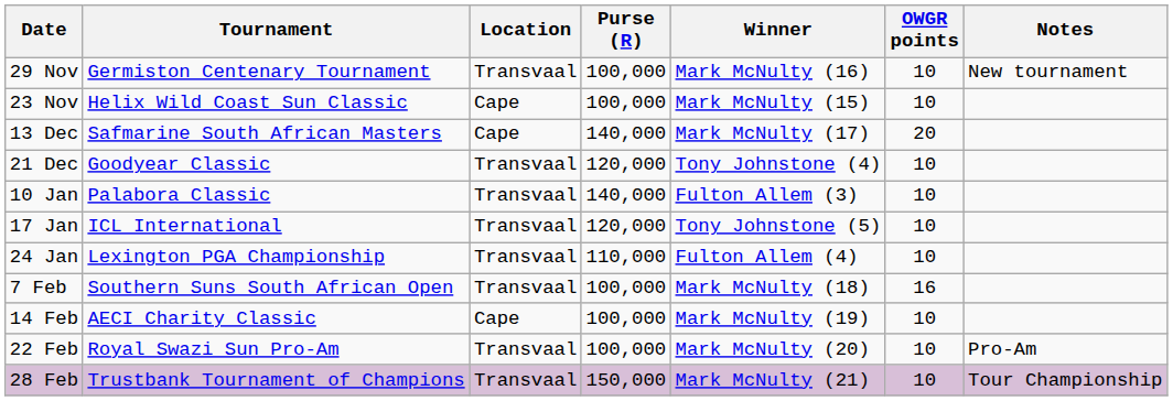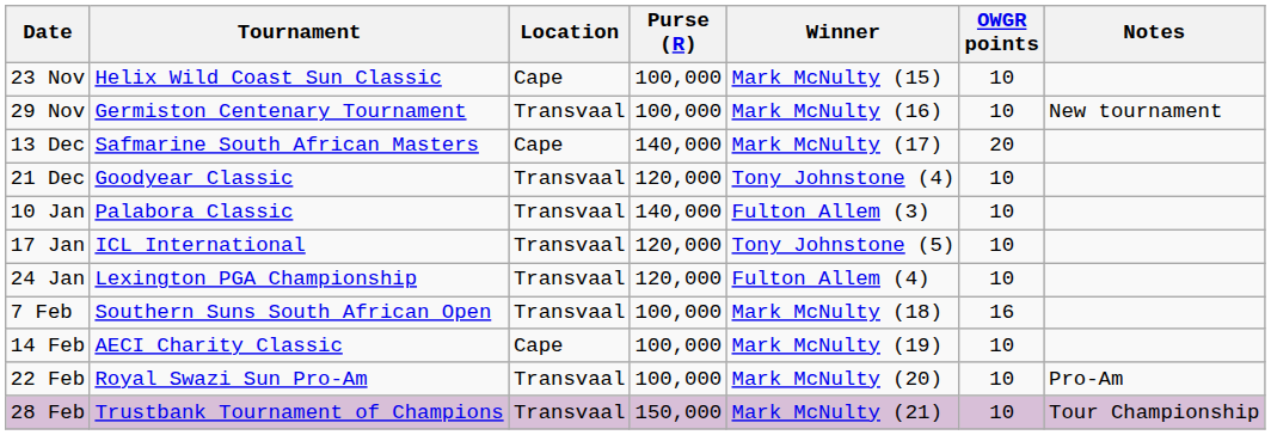 <table class="wikitable" style="font-size:95%">
 <tr>
 <th>Date</th>
 <th>Tournament</th>
 <th>Location</th>
 <th>Purse<br>(<a href='#'>R</a>)</th>
 <th>Winner</th>
 <th><a href='#'>OWGR</a><br>points</th>
 <th>Notes</th>
 </tr>
 <tr>
+<td>23 Nov</td>
+<td><a href='#'>Helix Wild Coast Sun Classic</a></td>
+<td>Cape</td>
+<td align=right>100,000</td>
+<td> <a href='#'>Mark McNulty</a> (15)</td>
+<td align=center>10</td>
+<td></td>
+</tr>
+<tr>
 <td>29 Nov</td>
 <td><a href='#'>Germiston Centenary Tournament</a></td>
 <td>Transvaal</td>
 <td align=right>100,000</td>
 <td> <a href='#'>Mark McNulty</a> (16)</td>
 <td align=center>10</td>
 <td>New tournament</td>
-</tr>
-<tr>
-<td>23 Nov</td>
-<td><a href='#'>Helix Wild Coast Sun Classic</a></td>
-<td>Cape</td>
-<td align=right>100,000</td>
-<td> <a href='#'>Mark McNulty</a> (15)</td>
-<td align=center>10</td>
-<td></td>
 </tr>
 <tr>
 <td>13 Dec</td>
 <td><a href='#'>Safmarine South African Masters</a></td>
 <td>Cape</td>
 <td align=right>140,000</td>
 <td> <a href='#'>Mark McNulty</a> (17)</td>
 <td align=center>20</td>
 <td></td>
 </tr>
 <tr>
 <td>21 Dec</td>
 <td><a href='#'>Goodyear Classic</a></td>
 <td>Transvaal</td>
 <td align=right>120,000</td>
 <td> <a href='#'>Tony Johnstone</a> (4)</td>
 <td align=center>10</td>
 <td></td>
 </tr>
 <tr>
 <td>10 Jan</td>
 <td><a href='#'>Palabora Classic</a></td>
 <td>Transvaal</td>
 <td align=right>140,000</td>
 <td> <a href='#'>Fulton Allem</a> (3)</td>
 <td align=center>10</td>
 <td></td>
 </tr>
 <tr>
 <td>17 Jan</td>
 <td><a href='#'>ICL International</a></td>
 <td>Transvaal</td>
 <td align=right>120,000</td>
 <td> <a href='#'>Tony Johnstone</a> (5)</td>
 <td align=center>10</td>
 <td></td>
 </tr>
 <tr>
 <td>24 Jan</td>
 <td><a href='#'>Lexington PGA Championship</a></td>
 <td>Transvaal</td>
-<td align=right>110,000</td>
+<td align=right>120,000</td>
 <td> <a href='#'>Fulton Allem</a> (4)</td>
 <td align=center>10</td>
 <td></td>
 </tr>
 <tr>
 <td>7 Feb</td>
 <td><a href='#'>Southern Suns South African Open</a></td>
 <td>Transvaal</td>
 <td align=right>100,000</td>
 <td> <a href='#'>Mark McNulty</a> (18)</td>
 <td align=center>16</td>
 <td></td>
 </tr>
 <tr>
 <td>14 Feb</td>
 <td><a href='#'>AECI Charity Classic</a></td>
 <td>Cape</td>
 <td align=right>100,000</td>
 <td> <a href='#'>Mark McNulty</a> (19)</td>
 <td align=center>10</td>
 <td></td>
 </tr>
 <tr>
 <td>22 Feb</td>
 <td><a href='#'>Royal Swazi Sun Pro-Am</a></td>
 <td>Transvaal</td>
 <td align=right>100,000</td>
 <td> <a href='#'>Mark McNulty</a> (20)</td>
 <td align=center>10</td>
 <td>Pro-Am</td>
 </tr>
 <tr style="background:thistle;">
 <td>28 Feb</td>
 <td><a href='#'>Trustbank Tournament of Champions</a></td>
 <td>Transvaal</td>
 <td align=right>150,000</td>
 <td> <a href='#'>Mark McNulty</a> (21)</td>
 <td align=center>10</td>
 <td>Tour Championship</td>
 </tr>
 </table>
